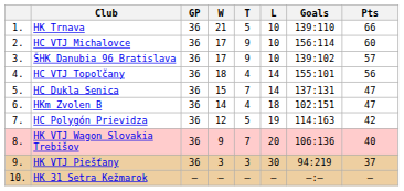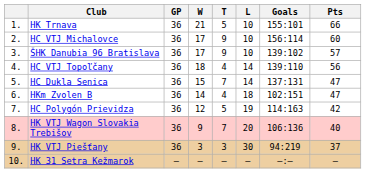 <table class="wikitable">
 <tr>
 <th width="30"></th>
 <th width="200">Club</th>
 <th width="30">GP</th>
 <th width="30">W</th>
 <th width="30">T</th>
 <th width="30">L</th>
 <th width="70">Goals</th>
 <th width="70">Pts</th>
 </tr>
 <tr bgcolor="#FFFFFF" align="center">
 <td>1.</td>
 <td align="left"><a href='#'>HK Trnava</a></td>
 <td>36</td>
 <td>21</td>
 <td>5</td>
 <td>10</td>
-<td>139:110</td>
+<td>155:101</td>
 <td>66</td>
 </tr>
 <tr bgcolor="#FFFFFF" align="center">
 <td>2.</td>
 <td align="left"><a href='#'>HC VTJ Michalovce</a></td>
 <td>36</td>
 <td>17</td>
 <td>9</td>
 <td>10</td>
 <td>156:114</td>
 <td>60</td>
 </tr>
 <tr bgcolor="#FFFFFF" align="center">
 <td>3.</td>
 <td align="left"><a href='#'>ŠHK Danubia 96 Bratislava</a></td>
 <td>36</td>
 <td>17</td>
 <td>9</td>
 <td>10</td>
 <td>139:102</td>
 <td>57</td>
 </tr>
 <tr bgcolor="#FFFFFF" align="center">
 <td>4.</td>
 <td align="left"><a href='#'>HC VTJ Topoľčany</a></td>
 <td>36</td>
 <td>18</td>
 <td>4</td>
 <td>14</td>
-<td>155:101</td>
+<td>139:110</td>
 <td>56</td>
 </tr>
 <tr bgcolor="#FFFFFF" align="center">
 <td>5.</td>
 <td align="left"><a href='#'>HC Dukla Senica</a></td>
 <td>36</td>
 <td>15</td>
 <td>7</td>
 <td>14</td>
 <td>137:131</td>
 <td>47</td>
 </tr>
 <tr bgcolor="#FFFFFF" align="center">
 <td>6.</td>
 <td align="left"><a href='#'>HKm Zvolen B</a></td>
 <td>36</td>
 <td>14</td>
 <td>4</td>
 <td>18</td>
 <td>102:151</td>
 <td>47</td>
 </tr>
 <tr bgcolor="#FFFFFF" align="center">
 <td>7.</td>
 <td align="left"><a href='#'>HC Polygón Prievidza</a></td>
 <td>36</td>
 <td>12</td>
 <td>5</td>
 <td>19</td>
 <td>114:163</td>
 <td>42</td>
 </tr>
 <tr bgcolor="#FFCCCC" align="center">
 <td>8.</td>
 <td align="left"><a href='#'>HK VTJ Wagon Slovakia Trebišov</a></td>
 <td>36</td>
 <td>9</td>
 <td>7</td>
 <td>20</td>
 <td>106:136</td>
 <td>40</td>
 </tr>
 <tr bgcolor="#EECFA1" align="center">
 <td>9.</td>
 <td align="left"><a href='#'>HK VTJ Piešťany</a></td>
 <td>36</td>
 <td>3</td>
 <td>3</td>
 <td>30</td>
 <td>94:219</td>
 <td>37</td>
 </tr>
 <tr bgcolor="#EECFA1" align="center">
 <td>10.</td>
 <td align="left"><a href='#'>HK 31 Setra Kežmarok</a></td>
 <td>–</td>
 <td>–</td>
 <td>–</td>
 <td>–</td>
 <td>–:–</td>
 <td>–</td>
 </tr>
 </table>
